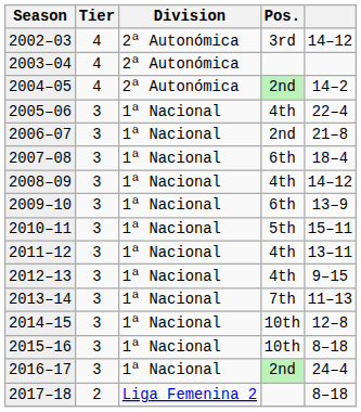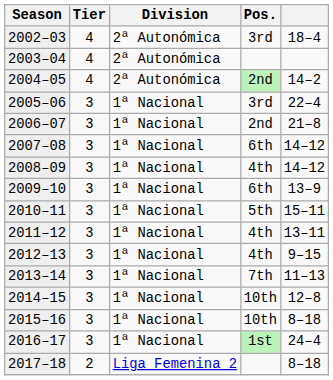 <table class="wikitable" style="text-align:center; font-size:85%">
 <tr>
 <th>Season</th>
 <th>Tier</th>
 <th>Division</th>
 <th>Pos.</th>
 <th></th>
 </tr>
 <tr>
 <td bgcolor=#efefef>2002–03</td>
 <td>4</td>
 <td align=left>2ª Autonómica</td>
 <td>3rd</td>
-<td>14–12</td>
+<td>18–4</td>
 </tr>
 <tr>
 <td bgcolor=#efefef>2003–04</td>
 <td>4</td>
 <td align=left>2ª Autonómica</td>
 <td></td>
 <td></td>
 </tr>
 <tr>
 <td bgcolor=#efefef>2004–05</td>
 <td>4</td>
 <td align=left>2ª Autonómica</td>
 <td bgcolor=#BBF3BB>2nd</td>
 <td>14–2</td>
 </tr>
 <tr>
 <td bgcolor=#efefef>2005–06</td>
 <td>3</td>
 <td align=left>1ª Nacional</td>
-<td>4th</td>
+<td>3rd</td>
 <td>22–4</td>
 </tr>
 <tr>
 <td bgcolor=#efefef>2006–07</td>
 <td>3</td>
 <td align=left>1ª Nacional</td>
 <td>2nd</td>
 <td>21–8</td>
 </tr>
 <tr>
 <td bgcolor=#efefef>2007–08</td>
 <td>3</td>
 <td align=left>1ª Nacional</td>
 <td>6th</td>
-<td>18–4</td>
+<td>14–12</td>
 </tr>
 <tr>
 <td bgcolor=#efefef>2008–09</td>
 <td>3</td>
 <td align=left>1ª Nacional</td>
 <td>4th</td>
 <td>14–12</td>
 </tr>
 <tr>
 <td bgcolor=#efefef>2009–10</td>
 <td>3</td>
 <td align=left>1ª Nacional</td>
 <td>6th</td>
 <td>13–9</td>
 </tr>
 <tr>
 <td bgcolor=#efefef>2010–11</td>
 <td>3</td>
 <td align=left>1ª Nacional</td>
 <td>5th</td>
 <td>15–11</td>
 </tr>
 <tr>
 <td bgcolor=#efefef>2011–12</td>
 <td>3</td>
 <td align=left>1ª Nacional</td>
 <td>4th</td>
 <td>13–11</td>
 </tr>
 <tr>
 <td bgcolor=#efefef>2012–13</td>
 <td>3</td>
 <td align=left>1ª Nacional</td>
 <td>4th</td>
 <td>9–15</td>
 </tr>
 <tr>
 <td bgcolor=#efefef>2013–14</td>
 <td>3</td>
 <td align=left>1ª Nacional</td>
 <td>7th</td>
 <td>11–13</td>
 </tr>
 <tr>
 <td bgcolor=#efefef>2014–15</td>
 <td>3</td>
 <td align=left>1ª Nacional</td>
 <td>10th</td>
 <td>12–8</td>
 </tr>
 <tr>
 <td bgcolor=#efefef>2015–16</td>
 <td>3</td>
 <td align=left>1ª Nacional</td>
 <td>10th</td>
 <td>8–18</td>
 </tr>
 <tr>
 <td bgcolor=#efefef>2016–17</td>
 <td>3</td>
 <td align=left>1ª Nacional</td>
-<td bgcolor=#BBF3BB>2nd</td>
+<td bgcolor=#BBF3BB>1st</td>
 <td>24–4</td>
 </tr>
 <tr>
 <td bgcolor=#efefef>2017–18</td>
 <td>2</td>
 <td align=left><a href='#'>Liga Femenina 2</a></td>
 <td></td>
 <td>8–18</td>
 </tr>
 <tr>
 </tr>
 </table>
